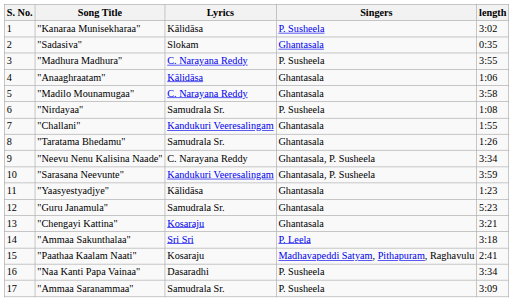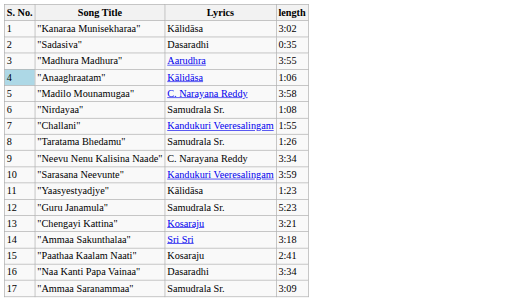 <table class="wikitable">
 <tr>
 <th>S. No.</th>
 <th>Song Title</th>
 <th>Lyrics</th>
-<th>Singers</th>
 <th>length</th>
 </tr>
 <tr>
 <td>1</td>
 <td>"Kanaraa Munisekharaa"</td>
 <td>Kālidāsa</td>
-<td><a href='#'>P. Susheela</a></td>
 <td>3:02</td>
 </tr>
 <tr>
 <td>2</td>
 <td>"Sadasiva"</td>
-<td>Slokam</td>
-<td><a href='#'>Ghantasala</a></td>
+<td>Dasaradhi</td>
 <td>0:35</td>
 </tr>
 <tr>
 <td>3</td>
 <td>"Madhura Madhura"</td>
-<td><a href='#'>C. Narayana Reddy</a></td>
-<td>P. Susheela</td>
+<td><a href='#'>Aarudhra</a></td>
 <td>3:55</td>
 </tr>
 <tr>
-<td>4</td>
+<td style="background: lightblue;">4</td>
 <td>"Anaaghraatam"</td>
 <td><a href='#'>Kālidāsa</a></td>
-<td>Ghantasala</td>
 <td>1:06</td>
 </tr>
 <tr>
 <td>5</td>
 <td>"Madilo Mounamugaa"</td>
 <td><a href='#'>C. Narayana Reddy</a></td>
-<td>Ghantasala</td>
 <td>3:58</td>
 </tr>
 <tr>
 <td>6</td>
 <td>"Nirdayaa"</td>
 <td>Samudrala Sr.</td>
-<td>P. Susheela</td>
 <td>1:08</td>
 </tr>
 <tr>
 <td>7</td>
 <td>"Challani"</td>
 <td><a href='#'>Kandukuri Veeresalingam</a></td>
-<td>Ghantasala</td>
 <td>1:55</td>
 </tr>
 <tr>
 <td>8</td>
 <td>"Taratama Bhedamu"</td>
 <td>Samudrala Sr.</td>
-<td>Ghantasala</td>
 <td>1:26</td>
 </tr>
 <tr>
 <td>9</td>
 <td>"Neevu Nenu Kalisina Naade"</td>
 <td>C. Narayana Reddy</td>
-<td>Ghantasala, P. Susheela</td>
 <td>3:34</td>
 </tr>
 <tr>
 <td>10</td>
 <td>"Sarasana Neevunte"</td>
 <td><a href='#'>Kandukuri Veeresalingam</a></td>
-<td>Ghantasala, P. Susheela</td>
 <td>3:59</td>
 </tr>
 <tr>
 <td>11</td>
 <td>"Yaasyestyadjye"</td>
 <td>Kālidāsa</td>
-<td>Ghantasala</td>
 <td>1:23</td>
 </tr>
 <tr>
 <td>12</td>
 <td>"Guru Janamula"</td>
 <td>Samudrala Sr.</td>
-<td>Ghantasala</td>
 <td>5:23</td>
 </tr>
 <tr>
 <td>13</td>
 <td>"Chengayi Kattina"</td>
 <td><a href='#'>Kosaraju</a></td>
-<td>Ghantasala</td>
 <td>3:21</td>
 </tr>
 <tr>
 <td>14</td>
 <td>"Ammaa Sakunthalaa"</td>
 <td><a href='#'>Sri Sri</a></td>
-<td><a href='#'>P. Leela</a></td>
 <td>3:18</td>
 </tr>
 <tr>
 <td>15</td>
 <td>"Paathaa Kaalam Naati"</td>
 <td>Kosaraju</td>
-<td><a href='#'>Madhavapeddi Satyam</a>, <a href='#'>Pithapuram</a>, Raghavulu</td>
 <td>2:41</td>
 </tr>
 <tr>
 <td>16</td>
 <td>"Naa Kanti Papa Vainaa"</td>
 <td>Dasaradhi</td>
-<td>P. Susheela</td>
 <td>3:34</td>
 </tr>
 <tr>
 <td>17</td>
 <td>"Ammaa Saranammaa"</td>
 <td>Samudrala Sr.</td>
-<td>P. Susheela</td>
 <td>3:09</td>
 </tr>
 </table>
